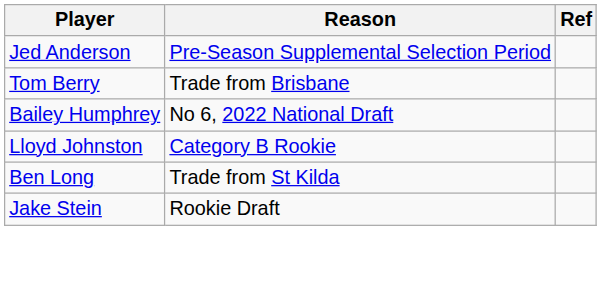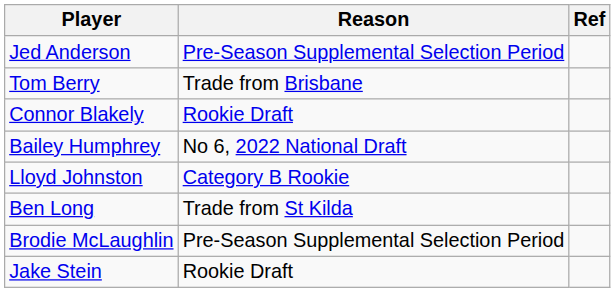 <table class="wikitable">
 <tr>
 <th>Player</th>
 <th>Reason</th>
 <th>Ref</th>
 </tr>
 <tr>
 <td><a href='#'>Jed Anderson</a></td>
 <td><a href='#'>Pre-Season Supplemental Selection Period</a></td>
 <td></td>
 </tr>
 <tr>
 <td><a href='#'>Tom Berry</a></td>
 <td>Trade from <a href='#'>Brisbane</a></td>
+<td></td>
+</tr>
+<tr>
+<td><a href='#'>Connor Blakely</a></td>
+<td><a href='#'>Rookie Draft</a></td>
 <td></td>
 </tr>
 <tr>
 <td><a href='#'>Bailey Humphrey</a></td>
 <td>No 6, <a href='#'>2022 National Draft</a></td>
 <td></td>
 </tr>
 <tr>
 <td><a href='#'>Lloyd Johnston</a></td>
 <td><a href='#'>Category B Rookie</a></td>
 <td></td>
 </tr>
 <tr>
 <td><a href='#'>Ben Long</a></td>
 <td>Trade from <a href='#'>St Kilda</a></td>
 <td></td>
 </tr>
 <tr>
+<td><a href='#'>Brodie McLaughlin</a></td>
+<td>Pre-Season Supplemental Selection Period</td>
+<td></td>
+</tr>
+<tr>
 <td><a href='#'>Jake Stein</a></td>
 <td>Rookie Draft</td>
 <td></td>
 </tr>
 </table>
